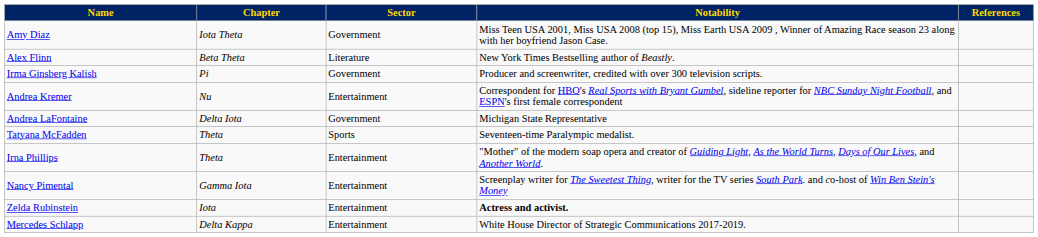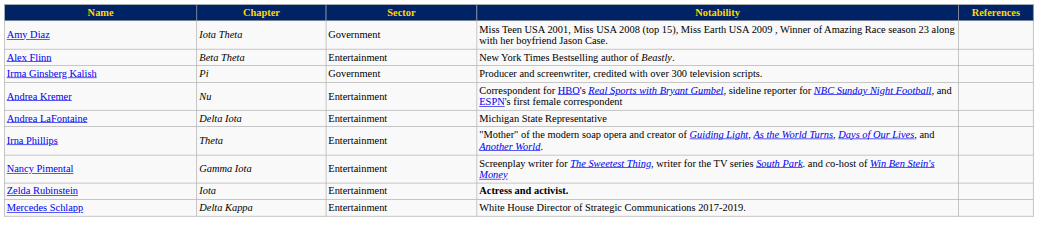 <table class="wikitable sortable" style="width:100%;">
 <tr>
 <th style="width:6%; background:#002366; color:gold;">Name</th>
 <th style="width:4%; background:#002366; color:gold;">Chapter</th>
 <th style="width:4%; background:#002366; color:gold;">Sector</th>
 <th style="width:15%; background:#002366; color:gold;">Notability</th>
 <th class="unsortable" style="width:1%; background:#002366; color:gold;">References</th>
 </tr>
 <tr>
 <td><a href='#'>Amy Diaz</a></td>
 <td><em>Iota Theta</em></td>
 <td>Government</td>
 <td>Miss Teen USA 2001, Miss USA 2008 (top 15), Miss Earth USA 2009 , Winner of Amazing Race season 23 along with her boyfriend Jason Case.</td>
 <td></td>
 </tr>
 <tr>
 <td><a href='#'>Alex Flinn</a></td>
 <td><em>Beta Theta</em></td>
-<td>Literature</td>
+<td>Entertainment</td>
 <td>New York Times Bestselling author of <em>Beastly</em>. </td>
 <td></td>
 </tr>
 <tr>
 <td><a href='#'>Irma Ginsberg Kalish</a></td>
 <td><em>Pi</em></td>
 <td>Government</td>
 <td>Producer and screenwriter, credited with over 300 television scripts.</td>
 <td></td>
 </tr>
 <tr>
 <td><a href='#'>Andrea Kremer</a></td>
 <td><em>Nu</em></td>
 <td>Entertainment</td>
 <td>Correspondent for <a href='#'>HBO</a>'s <em><a href='#'>Real Sports with Bryant Gumbel</a></em>, sideline reporter for <em><a href='#'>NBC Sunday Night Football</a></em>, and <a href='#'>ESPN</a>'s first female correspondent</td>
 <td></td>
 </tr>
 <tr>
 <td><a href='#'>Andrea LaFontaine</a></td>
 <td><em>Delta Iota</em></td>
-<td>Government</td>
+<td>Entertainment</td>
 <td>Michigan State Representative</td>
-<td></td>
-</tr>
-<tr>
-<td><a href='#'>Tatyana McFadden</a></td>
-<td><em>Theta</em></td>
-<td>Sports</td>
-<td>Seventeen-time Paralympic medalist.</td>
 <td></td>
 </tr>
 <tr>
 <td><a href='#'>Irna Phillips</a></td>
 <td><em>Theta</em></td>
 <td>Entertainment</td>
 <td>"Mother" of the modern soap opera and creator of <em><a href='#'>Guiding Light</a></em>, <em><a href='#'>As the World Turns</a></em>, <em><a href='#'>Days of Our Lives</a></em>, and <em><a href='#'>Another World</a></em>.</td>
 <td></td>
 </tr>
 <tr>
 <td><a href='#'>Nancy Pimental</a></td>
 <td><em>Gamma Iota</em></td>
 <td>Entertainment</td>
 <td>Screenplay writer for <em><a href='#'>The Sweetest Thing</a></em>, writer for the TV series <em><a href='#'>South Park</a>.</em> and <em>c</em>o-host of <em><a href='#'>Win Ben Stein's Money</a></em></td>
 <td></td>
 </tr>
 <tr>
 <td><a href='#'>Zelda Rubinstein</a></td>
 <td><em>Iota</em></td>
 <td>Entertainment</td>
 <td><strong>Actress and activist.</strong></td>
 <td></td>
 </tr>
 <tr>
 <td><a href='#'>Mercedes Schlapp</a></td>
 <td><em>Delta Kappa</em></td>
 <td>Entertainment</td>
 <td>White House Director of Strategic Communications 2017-2019.</td>
 <td></td>
 </tr>
 </table>
